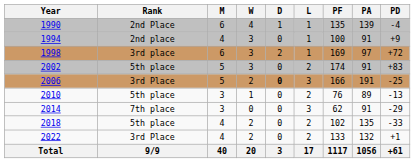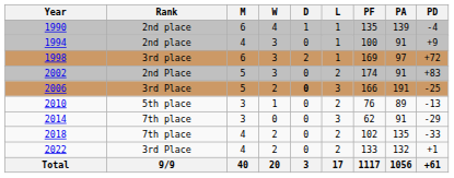 <table class="wikitable" style="text-align: center;font-size:90%;">
 <tr>
 <th width=125>Year</th>
 <th width=150>Rank</th>
 <th width=35>M</th>
 <th width=35>W</th>
 <th width=35>D</th>
 <th width=35>L</th>
 <th width=35>PF</th>
 <th width=35>PA</th>
 <th width=35>PD</th>
 </tr>
 <tr bgcolor="silver">
 <td> <a href='#'>1990</a></td>
-<td>2nd Place</td>
+<td>2nd place</td>
 <td>6</td>
 <td>4</td>
 <td>1</td>
 <td>1</td>
 <td>135</td>
 <td>139</td>
 <td>-4</td>
 </tr>
 <tr bgcolor="silver">
 <td> <a href='#'>1994</a></td>
 <td>2nd place</td>
 <td>4</td>
 <td>3</td>
 <td>0</td>
 <td>1</td>
 <td>100</td>
 <td>91</td>
 <td>+9</td>
 </tr>
 <tr bgcolor="#cc9966">
 <td> <a href='#'>1998</a></td>
 <td>3rd place</td>
 <td>6</td>
 <td>3</td>
 <td>2</td>
 <td>1</td>
 <td>169</td>
 <td>97</td>
 <td>+72</td>
 </tr>
 <tr bgcolor="silver">
 <td> <a href='#'>2002</a></td>
-<td>5th place</td>
+<td>2nd Place</td>
 <td>5</td>
 <td>3</td>
 <td>0</td>
 <td>2</td>
 <td>174</td>
 <td>91</td>
 <td>+83</td>
 </tr>
 <tr bgcolor="#cc9966">
 <td> <a href='#'>2006</a></td>
 <td>3rd Place</td>
 <td>5</td>
 <td>2</td>
 <td><strong>0</strong></td>
 <td>3</td>
 <td>166</td>
 <td>191</td>
 <td>-25</td>
 </tr>
 <tr>
 <td> <a href='#'>2010</a></td>
 <td>5th place</td>
 <td>3</td>
 <td>1</td>
 <td>0</td>
 <td>2</td>
 <td>76</td>
 <td>89</td>
 <td>-13</td>
 </tr>
 <tr>
 <td> <a href='#'>2014</a></td>
 <td>7th place</td>
 <td>3</td>
 <td>0</td>
 <td>0</td>
 <td>3</td>
 <td>62</td>
 <td>91</td>
 <td>-29</td>
 </tr>
 <tr>
 <td> <a href='#'>2018</a></td>
-<td>5th place</td>
+<td>7th place</td>
 <td>4</td>
 <td>2</td>
 <td>0</td>
 <td>2</td>
 <td>102</td>
 <td>135</td>
 <td>-33</td>
 </tr>
 <tr>
 <td> <a href='#'>2022</a></td>
 <td>3rd Place</td>
 <td>4</td>
 <td>2</td>
 <td>0</td>
 <td>2</td>
 <td>133</td>
 <td>132</td>
 <td>+1</td>
 </tr>
 <tr>
 <th>Total</th>
 <th>9/9</th>
 <th>40</th>
 <th>20</th>
 <th>3</th>
 <th>17</th>
 <th>1117</th>
 <th>1056</th>
 <th>+61</th>
 </tr>
 </table>
